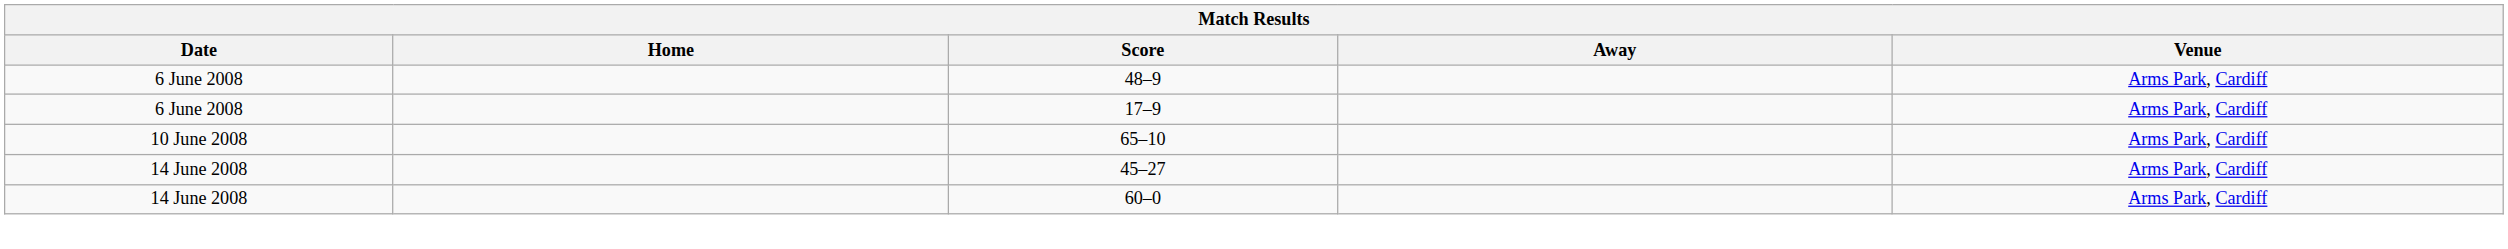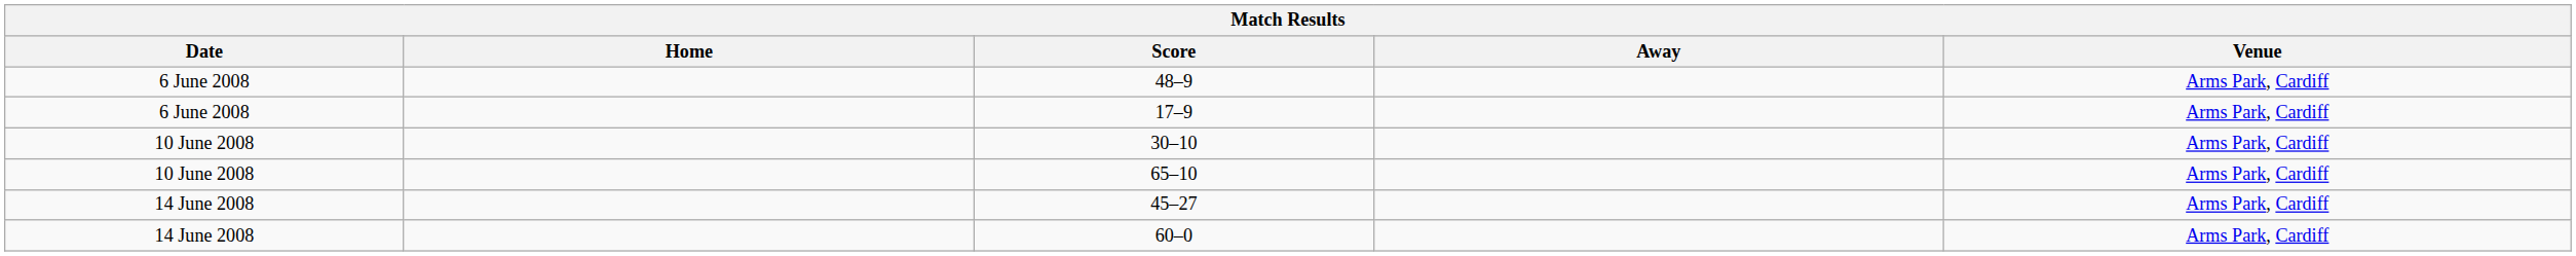 <table class="wikitable" style="font-size:90%; width: 100%; text-align: center;">
 <tr>
 <th colspan=5>Match Results</th>
 </tr>
 <tr>
 <th width=7%>Date</th>
 <th width=10%>Home</th>
 <th width=7%>Score</th>
 <th width=10%>Away</th>
 <th width=11%>Venue</th>
 </tr>
 <tr>
 <td>6 June 2008</td>
 <td></td>
 <td>48–9</td>
 <td></td>
 <td><a href='#'>Arms Park</a>, <a href='#'>Cardiff</a></td>
 </tr>
 <tr>
 <td>6 June 2008</td>
 <td></td>
 <td>17–9</td>
 <td></td>
 <td><a href='#'>Arms Park</a>, <a href='#'>Cardiff</a></td>
 </tr>
 <tr>
 <td>10 June 2008</td>
 <td></td>
+<td>30–10</td>
+<td></td>
+<td><a href='#'>Arms Park</a>, <a href='#'>Cardiff</a></td>
+</tr>
+<tr>
+<td>10 June 2008</td>
+<td></td>
 <td>65–10</td>
 <td></td>
 <td><a href='#'>Arms Park</a>, <a href='#'>Cardiff</a></td>
 </tr>
 <tr>
 <td>14 June 2008</td>
 <td></td>
 <td>45–27</td>
 <td></td>
 <td><a href='#'>Arms Park</a>, <a href='#'>Cardiff</a></td>
 </tr>
 <tr>
 <td>14 June 2008</td>
 <td></td>
 <td>60–0</td>
 <td></td>
 <td><a href='#'>Arms Park</a>, <a href='#'>Cardiff</a></td>
 </tr>
 </table>
